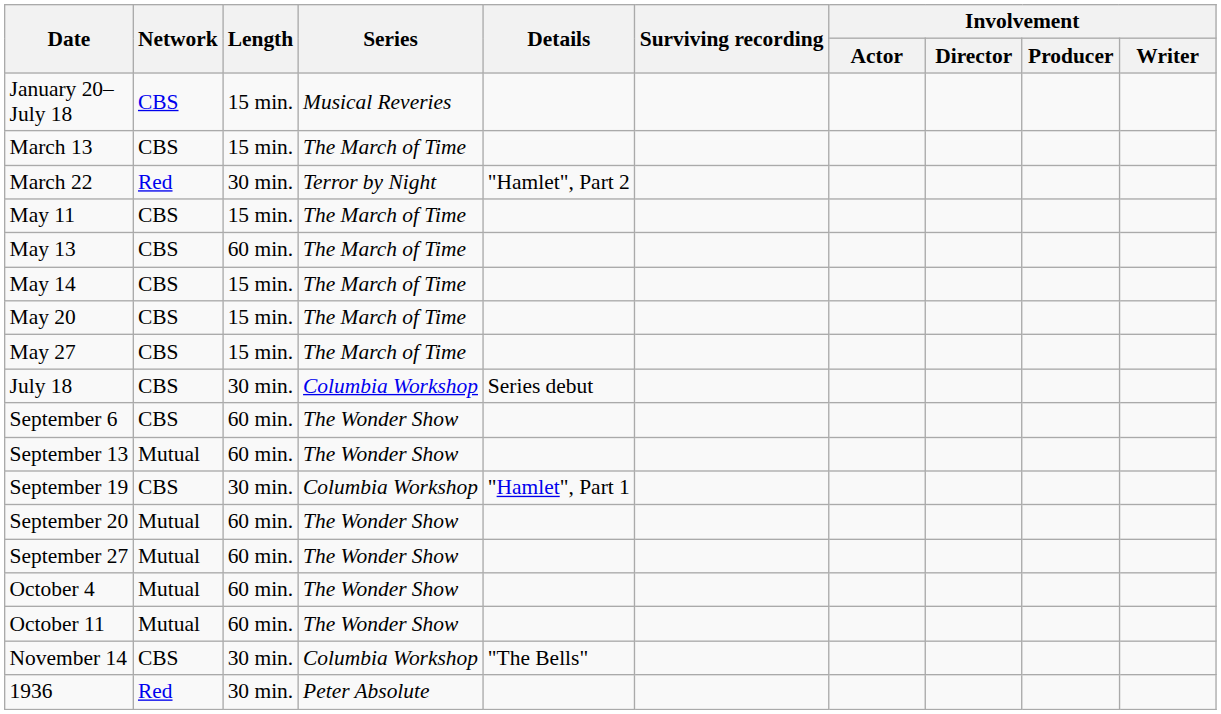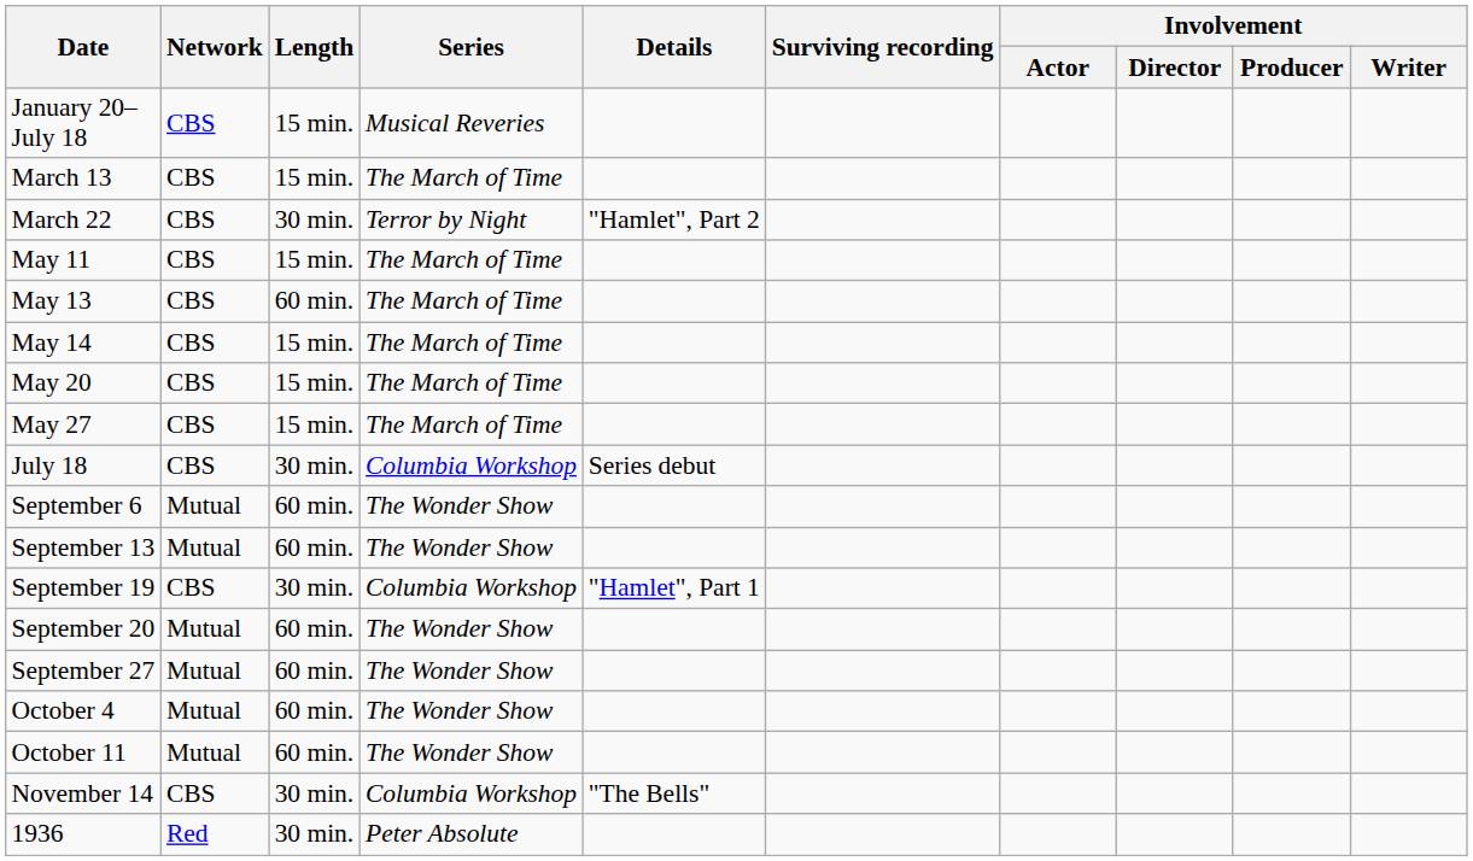 <table class="wikitable">
 <tr>
 <th rowspan="2" style="width:33px;">Date</th>
 <th rowspan="2">Network</th>
 <th rowspan="2">Length</th>
 <th rowspan="2">Series</th>
 <th rowspan="2">Details</th>
 <th rowspan="2">Surviving recording</th>
 <th colspan="4">Involvement</th>
 </tr>
 <tr>
 <th width=65>Actor</th>
 <th width=65>Director</th>
 <th width=65>Producer</th>
 <th width=65>Writer</th>
 </tr>
 <tr style="text-align:center;">
 <td style="text-align:left;">January 20–<br>July 18</td>
 <td style="text-align:left;"><a href='#'>CBS</a></td>
 <td style="text-align:left;">15 min.</td>
 <td style="text-align:left;"><em>Musical Reveries</em></td>
 <td style="text-align:left;"> </td>
 <td></td>
 <td></td>
 <td></td>
 <td></td>
 <td></td>
 </tr>
 <tr style="text-align:center;">
 <td style="text-align:left;">March 13</td>
 <td style="text-align:left;">CBS</td>
 <td style="text-align:left;">15 min.</td>
 <td style="text-align:left;"><em>The March of Time</em></td>
 <td style="text-align:left;"></td>
 <td></td>
 <td></td>
 <td></td>
 <td></td>
 <td></td>
 </tr>
 <tr style="text-align:center;">
 <td style="text-align:left;">March 22</td>
-<td style="text-align:left;"><a href='#'>Red</a></td>
+<td style="text-align:left;">CBS</td>
 <td style="text-align:left;">30 min.</td>
 <td style="text-align:left;"><em>Terror by Night</em></td>
 <td style="text-align:left;">"Hamlet", Part 2</td>
 <td></td>
 <td></td>
 <td></td>
 <td></td>
 <td></td>
 </tr>
 <tr style="text-align:center;">
 <td style="text-align:left;">May 11</td>
 <td style="text-align:left;">CBS</td>
 <td style="text-align:left;">15 min.</td>
 <td style="text-align:left;"><em>The March of Time</em></td>
 <td style="text-align:left;"></td>
 <td></td>
 <td></td>
 <td></td>
 <td></td>
 <td></td>
 </tr>
 <tr style="text-align:center;">
 <td style="text-align:left;">May 13</td>
 <td style="text-align:left;">CBS</td>
 <td style="text-align:left;">60 min.</td>
 <td style="text-align:left;"><em>The March of Time</em></td>
 <td style="text-align:left;"></td>
 <td></td>
 <td></td>
 <td></td>
 <td></td>
 <td></td>
 </tr>
 <tr style="text-align:center;">
 <td style="text-align:left;">May 14</td>
 <td style="text-align:left;">CBS</td>
 <td style="text-align:left;">15 min.</td>
 <td style="text-align:left;"><em>The March of Time</em></td>
 <td style="text-align:left;"></td>
 <td></td>
 <td></td>
 <td></td>
 <td></td>
 <td></td>
 </tr>
 <tr style="text-align:center;">
 <td style="text-align:left;">May 20</td>
 <td style="text-align:left;">CBS</td>
 <td style="text-align:left;">15 min.</td>
 <td style="text-align:left;"><em>The March of Time</em></td>
 <td style="text-align:left;"></td>
 <td></td>
 <td></td>
 <td></td>
 <td></td>
 <td></td>
 </tr>
 <tr style="text-align:center;">
 <td style="text-align:left;">May 27</td>
 <td style="text-align:left;">CBS</td>
 <td style="text-align:left;">15 min.</td>
 <td style="text-align:left;"><em>The March of Time</em></td>
 <td style="text-align:left;"></td>
 <td></td>
 <td></td>
 <td></td>
 <td></td>
 <td></td>
 </tr>
 <tr style="text-align:center;">
 <td style="text-align:left;">July 18</td>
 <td style="text-align:left;">CBS</td>
 <td style="text-align:left;">30 min.</td>
 <td style="text-align:left;"><em><a href='#'>Columbia&nbsp;Workshop</a></em></td>
 <td style="text-align:left;">Series debut</td>
 <td></td>
 <td></td>
 <td></td>
 <td></td>
 <td></td>
 </tr>
 <tr style="text-align:center;">
 <td style="text-align:left;">September 6</td>
-<td style="text-align:left;">CBS</td>
+<td style="text-align:left;">Mutual</td>
 <td style="text-align:left;">60 min.</td>
 <td style="text-align:left;"><em>The Wonder Show</em></td>
 <td style="text-align:left;"></td>
 <td></td>
 <td></td>
 <td></td>
 <td></td>
 <td></td>
 </tr>
 <tr style="text-align:center;">
 <td style="text-align:left;">September 13</td>
 <td style="text-align:left;">Mutual</td>
 <td style="text-align:left;">60 min.</td>
 <td style="text-align:left;"><em>The Wonder Show</em></td>
 <td style="text-align:left;"></td>
 <td></td>
 <td></td>
 <td></td>
 <td></td>
 <td></td>
 </tr>
 <tr style="text-align:center;">
 <td style="text-align:left;">September 19</td>
 <td style="text-align:left;">CBS</td>
 <td style="text-align:left;">30 min.</td>
 <td style="text-align:left;"><em>Columbia Workshop</em></td>
 <td style="text-align:left;">"<a href='#'>Hamlet</a>", Part 1 </td>
 <td></td>
 <td></td>
 <td></td>
 <td></td>
 <td></td>
 </tr>
 <tr style="text-align:center;">
 <td style="text-align:left;">September 20</td>
 <td style="text-align:left;">Mutual</td>
 <td style="text-align:left;">60 min.</td>
 <td style="text-align:left;"><em>The Wonder Show</em></td>
 <td style="text-align:left;"></td>
 <td></td>
 <td></td>
 <td></td>
 <td></td>
 <td></td>
 </tr>
 <tr style="text-align:center;">
 <td style="text-align:left;">September 27</td>
 <td style="text-align:left;">Mutual</td>
 <td style="text-align:left;">60 min.</td>
 <td style="text-align:left;"><em>The Wonder Show</em></td>
 <td style="text-align:left;"></td>
 <td></td>
 <td></td>
 <td></td>
 <td></td>
 <td></td>
 </tr>
 <tr style="text-align:center;">
 <td style="text-align:left;">October 4</td>
 <td style="text-align:left;">Mutual</td>
 <td style="text-align:left;">60 min.</td>
 <td style="text-align:left;"><em>The Wonder Show</em></td>
 <td style="text-align:left;"></td>
 <td></td>
 <td></td>
 <td></td>
 <td></td>
 <td></td>
 </tr>
 <tr style="text-align:center;">
 <td style="text-align:left;">October 11</td>
 <td style="text-align:left;">Mutual</td>
 <td style="text-align:left;">60 min.</td>
 <td style="text-align:left;"><em>The Wonder Show</em></td>
 <td style="text-align:left;"></td>
 <td></td>
 <td></td>
 <td></td>
 <td></td>
 <td></td>
 </tr>
 <tr style="text-align:center;">
 <td style="text-align:left;">November 14</td>
 <td style="text-align:left;">CBS</td>
 <td style="text-align:left;">30 min.</td>
 <td style="text-align:left;"><em>Columbia Workshop</em></td>
 <td style="text-align:left;">"The Bells" </td>
 <td></td>
 <td></td>
 <td></td>
 <td></td>
 <td></td>
 </tr>
 <tr style="text-align:center;">
 <td style="text-align:left;">1936</td>
 <td style="text-align:left;"><a href='#'>Red</a></td>
 <td style="text-align:left;">30 min.</td>
 <td style="text-align:left;"><em>Peter Absolute</em></td>
 <td style="text-align:left;"></td>
 <td></td>
 <td></td>
 <td></td>
 <td></td>
 <td></td>
 </tr>
 </table>
